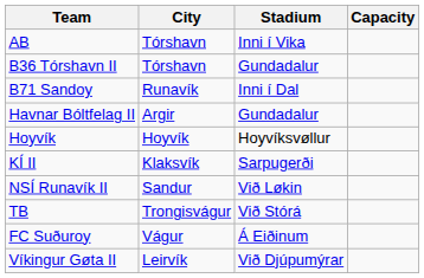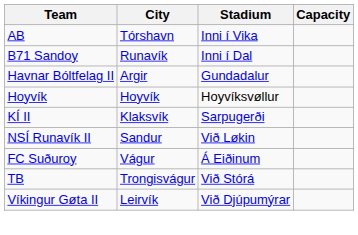 <table class="wikitable sortable">
 <tr>
 <th>Team</th>
 <th>City</th>
 <th>Stadium</th>
 <th>Capacity</th>
 </tr>
 <tr>
 <td><a href='#'>AB</a></td>
 <td><a href='#'>Tórshavn</a></td>
 <td><a href='#'>Inni í Vika</a></td>
-<td></td>
-</tr>
-<tr>
-<td><a href='#'>B36 Tórshavn II</a></td>
-<td><a href='#'>Tórshavn</a></td>
-<td><a href='#'>Gundadalur</a></td>
 <td></td>
 </tr>
 <tr>
 <td><a href='#'>B71 Sandoy</a></td>
 <td><a href='#'>Runavík</a></td>
 <td><a href='#'>Inni í Dal</a></td>
 <td></td>
 </tr>
 <tr>
 <td><a href='#'>Havnar Bóltfelag II</a></td>
 <td><a href='#'>Argir</a></td>
 <td><a href='#'>Gundadalur</a></td>
 <td></td>
 </tr>
 <tr>
 <td><a href='#'>Hoyvík</a></td>
 <td><a href='#'>Hoyvík</a></td>
 <td>Hoyvíksvøllur</td>
 <td></td>
 </tr>
 <tr>
 <td><a href='#'>KÍ II</a></td>
 <td><a href='#'>Klaksvík</a></td>
 <td><a href='#'>Sarpugerði</a></td>
 <td></td>
 </tr>
 <tr>
 <td><a href='#'>NSÍ Runavík II</a></td>
 <td><a href='#'>Sandur</a></td>
 <td><a href='#'>Við Løkin</a></td>
 <td></td>
 </tr>
 <tr>
+<td><a href='#'>FC Suðuroy</a></td>
+<td><a href='#'>Vágur</a></td>
+<td><a href='#'>Á Eiðinum</a></td>
+<td></td>
+</tr>
+<tr>
 <td><a href='#'>TB</a></td>
 <td><a href='#'>Trongisvágur</a></td>
 <td><a href='#'>Við Stórá</a></td>
-<td></td>
-</tr>
-<tr>
-<td><a href='#'>FC Suðuroy</a></td>
-<td><a href='#'>Vágur</a></td>
-<td><a href='#'>Á Eiðinum</a></td>
 <td></td>
 </tr>
 <tr>
 <td><a href='#'>Víkingur Gøta II</a></td>
 <td><a href='#'>Leirvík</a></td>
 <td><a href='#'>Við Djúpumýrar</a></td>
 <td></td>
 </tr>
 </table>
